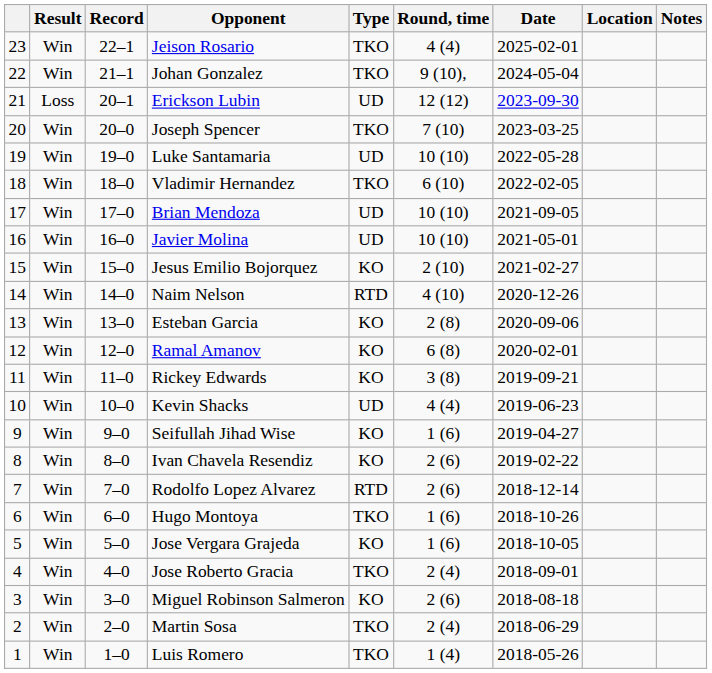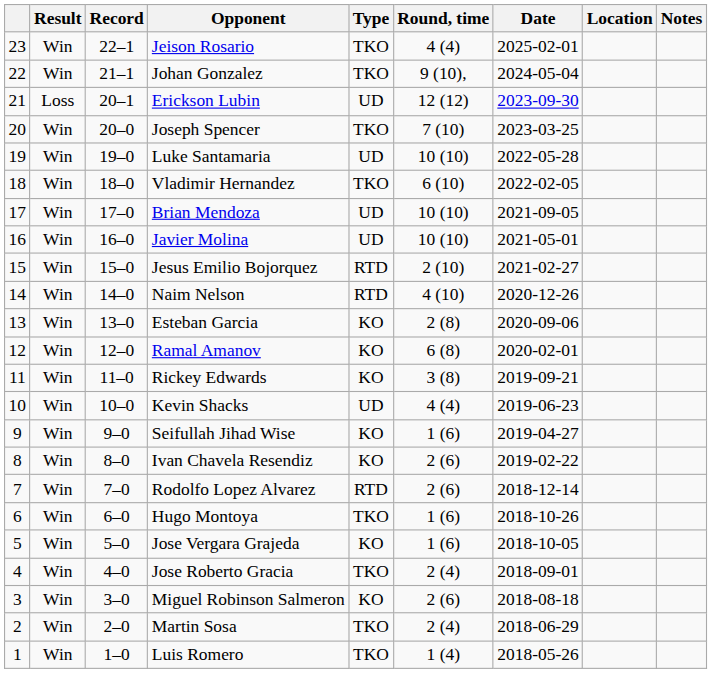 <table class=wikitable style=text-align:center>
 <tr>
 <th></th>
 <th>Result</th>
 <th>Record</th>
 <th>Opponent</th>
 <th>Type</th>
 <th>Round, time</th>
 <th>Date</th>
 <th>Location</th>
 <th>Notes</th>
 </tr>
 <tr>
 <td>23</td>
 <td>Win</td>
 <td>22–1</td>
 <td align=left><a href='#'>Jeison Rosario</a></td>
 <td>TKO</td>
 <td>4 (4)</td>
 <td>2025-02-01</td>
 <td align=left></td>
 <td align=left></td>
 </tr>
 <tr>
 <td>22</td>
 <td>Win</td>
 <td>21–1</td>
 <td align=left>Johan Gonzalez</td>
 <td>TKO</td>
 <td>9 (10), </td>
 <td>2024-05-04</td>
 <td align=left></td>
 <td align=left></td>
 </tr>
 <tr>
 <td>21</td>
 <td>Loss</td>
 <td>20–1</td>
 <td align=left><a href='#'>Erickson Lubin</a></td>
 <td>UD</td>
 <td>12 (12)</td>
 <td><a href='#'>2023-09-30</a></td>
 <td align=left></td>
 <td align=left></td>
 </tr>
 <tr>
 <td>20</td>
 <td>Win</td>
 <td>20–0</td>
 <td align=left>Joseph Spencer</td>
 <td>TKO</td>
 <td>7 (10)</td>
 <td>2023-03-25</td>
 <td align=left></td>
 <td align=left></td>
 </tr>
 <tr>
 <td>19</td>
 <td>Win</td>
 <td>19–0</td>
 <td align=left>Luke Santamaria</td>
 <td>UD</td>
 <td>10 (10)</td>
 <td>2022-05-28</td>
 <td align=left></td>
 <td align=left></td>
 </tr>
 <tr>
 <td>18</td>
 <td>Win</td>
 <td>18–0</td>
 <td align=left>Vladimir Hernandez</td>
 <td>TKO</td>
 <td>6 (10)</td>
 <td>2022-02-05</td>
 <td align=left></td>
 <td align=left></td>
 </tr>
 <tr>
 <td>17</td>
 <td>Win</td>
 <td>17–0</td>
 <td align=left><a href='#'>Brian Mendoza</a></td>
 <td>UD</td>
 <td>10 (10)</td>
 <td>2021-09-05</td>
 <td align=left></td>
 <td align=left></td>
 </tr>
 <tr>
 <td>16</td>
 <td>Win</td>
 <td>16–0</td>
 <td align=left><a href='#'>Javier Molina</a></td>
 <td>UD</td>
 <td>10 (10)</td>
 <td>2021-05-01</td>
 <td align=left></td>
 <td align=left></td>
 </tr>
 <tr>
 <td>15</td>
 <td>Win</td>
 <td>15–0</td>
 <td align=left>Jesus Emilio Bojorquez</td>
-<td>KO</td>
+<td>RTD</td>
 <td>2 (10)</td>
 <td>2021-02-27</td>
 <td align=left></td>
 <td align=left></td>
 </tr>
 <tr>
 <td>14</td>
 <td>Win</td>
 <td>14–0</td>
 <td align=left>Naim Nelson</td>
 <td>RTD</td>
 <td>4 (10)</td>
 <td>2020-12-26</td>
 <td align=left></td>
 <td align=left></td>
 </tr>
 <tr>
 <td>13</td>
 <td>Win</td>
 <td>13–0</td>
 <td align=left>Esteban Garcia</td>
 <td>KO</td>
 <td>2 (8)</td>
 <td>2020-09-06</td>
 <td align=left></td>
 <td align=left></td>
 </tr>
 <tr>
 <td>12</td>
 <td>Win</td>
 <td>12–0</td>
 <td align=left><a href='#'>Ramal Amanov</a></td>
 <td>KO</td>
 <td>6 (8)</td>
 <td>2020-02-01</td>
 <td align=left></td>
 <td align=left></td>
 </tr>
 <tr>
 <td>11</td>
 <td>Win</td>
 <td>11–0</td>
 <td align=left>Rickey Edwards</td>
 <td>KO</td>
 <td>3 (8)</td>
 <td>2019-09-21</td>
 <td align=left></td>
 <td align=left></td>
 </tr>
 <tr>
 <td>10</td>
 <td>Win</td>
 <td>10–0</td>
 <td align=left>Kevin Shacks</td>
 <td>UD</td>
 <td>4 (4)</td>
 <td>2019-06-23</td>
 <td align=left></td>
 <td align=left></td>
 </tr>
 <tr>
 <td>9</td>
 <td>Win</td>
 <td>9–0</td>
 <td align=left>Seifullah Jihad Wise</td>
 <td>KO</td>
 <td>1 (6)</td>
 <td>2019-04-27</td>
 <td align=left></td>
 <td align=left></td>
 </tr>
 <tr>
 <td>8</td>
 <td>Win</td>
 <td>8–0</td>
 <td align=left>Ivan Chavela Resendiz</td>
 <td>KO</td>
 <td>2 (6)</td>
 <td>2019-02-22</td>
 <td align=left></td>
 <td align=left></td>
 </tr>
 <tr>
 <td>7</td>
 <td>Win</td>
 <td>7–0</td>
 <td align=left>Rodolfo Lopez Alvarez</td>
 <td>RTD</td>
 <td>2 (6)</td>
 <td>2018-12-14</td>
 <td align=left></td>
 <td align=left></td>
 </tr>
 <tr>
 <td>6</td>
 <td>Win</td>
 <td>6–0</td>
 <td align=left>Hugo Montoya</td>
 <td>TKO</td>
 <td>1 (6)</td>
 <td>2018-10-26</td>
 <td align=left></td>
 <td align=left></td>
 </tr>
 <tr>
 <td>5</td>
 <td>Win</td>
 <td>5–0</td>
 <td align=left>Jose Vergara Grajeda</td>
 <td>KO</td>
 <td>1 (6)</td>
 <td>2018-10-05</td>
 <td align=left></td>
 <td align=left></td>
 </tr>
 <tr>
 <td>4</td>
 <td>Win</td>
 <td>4–0</td>
 <td align=left>Jose Roberto Gracia</td>
 <td>TKO</td>
 <td>2 (4)</td>
 <td>2018-09-01</td>
 <td align=left></td>
 <td align=left></td>
 </tr>
 <tr>
 <td>3</td>
 <td>Win</td>
 <td>3–0</td>
 <td align=left>Miguel Robinson Salmeron</td>
 <td>KO</td>
 <td>2 (6)</td>
 <td>2018-08-18</td>
 <td align=left></td>
 <td align=left></td>
 </tr>
 <tr>
 <td>2</td>
 <td>Win</td>
 <td>2–0</td>
 <td align=left>Martin Sosa</td>
 <td>TKO</td>
 <td>2 (4)</td>
 <td>2018-06-29</td>
 <td align=left></td>
 <td align=left></td>
 </tr>
 <tr>
 <td>1</td>
 <td>Win</td>
 <td>1–0</td>
 <td align=left>Luis Romero</td>
 <td>TKO</td>
 <td>1 (4)</td>
 <td>2018-05-26</td>
 <td align=left></td>
 <td align=left></td>
 </tr>
 </table>
